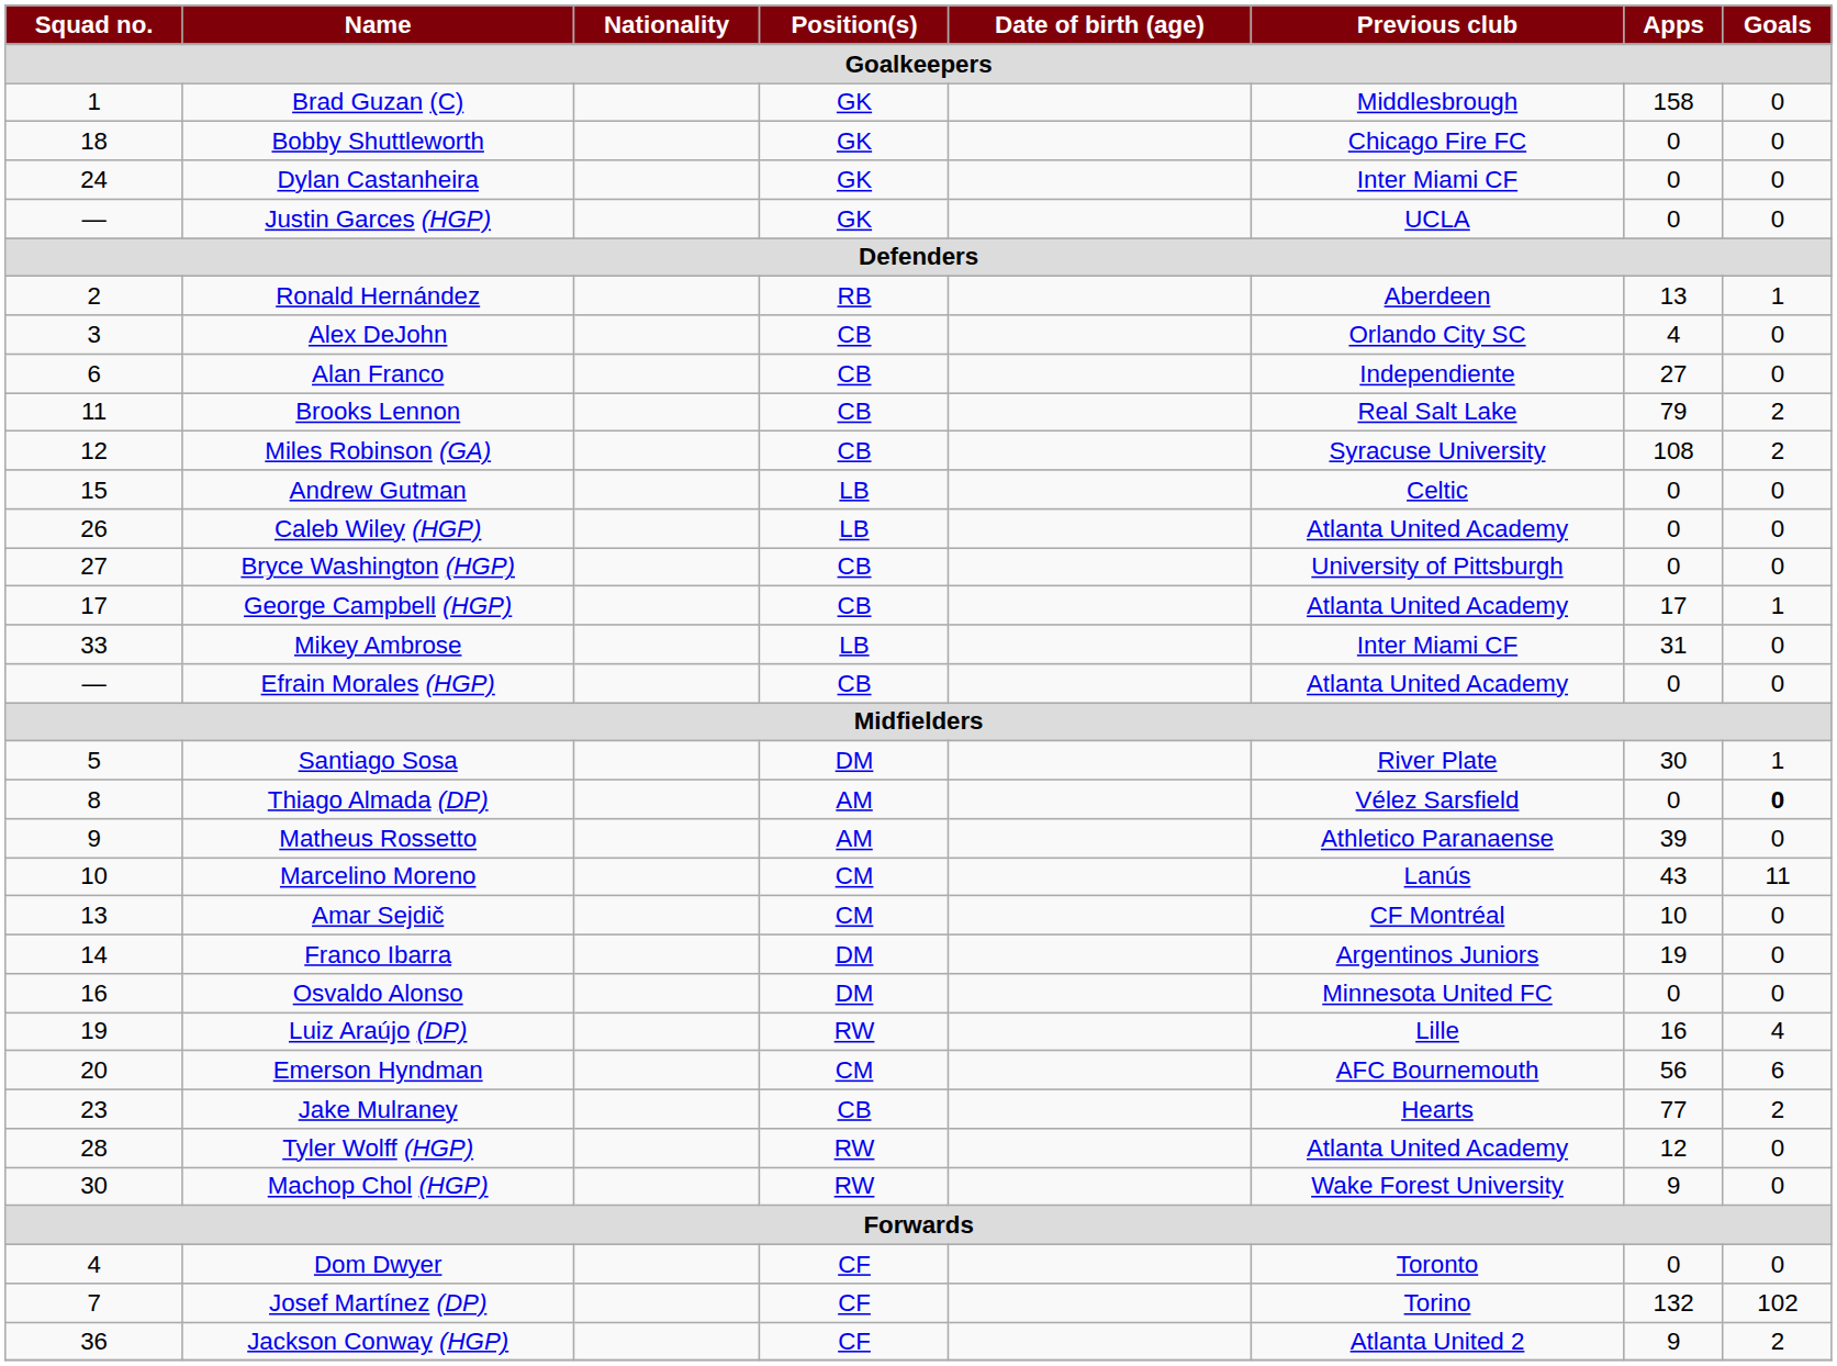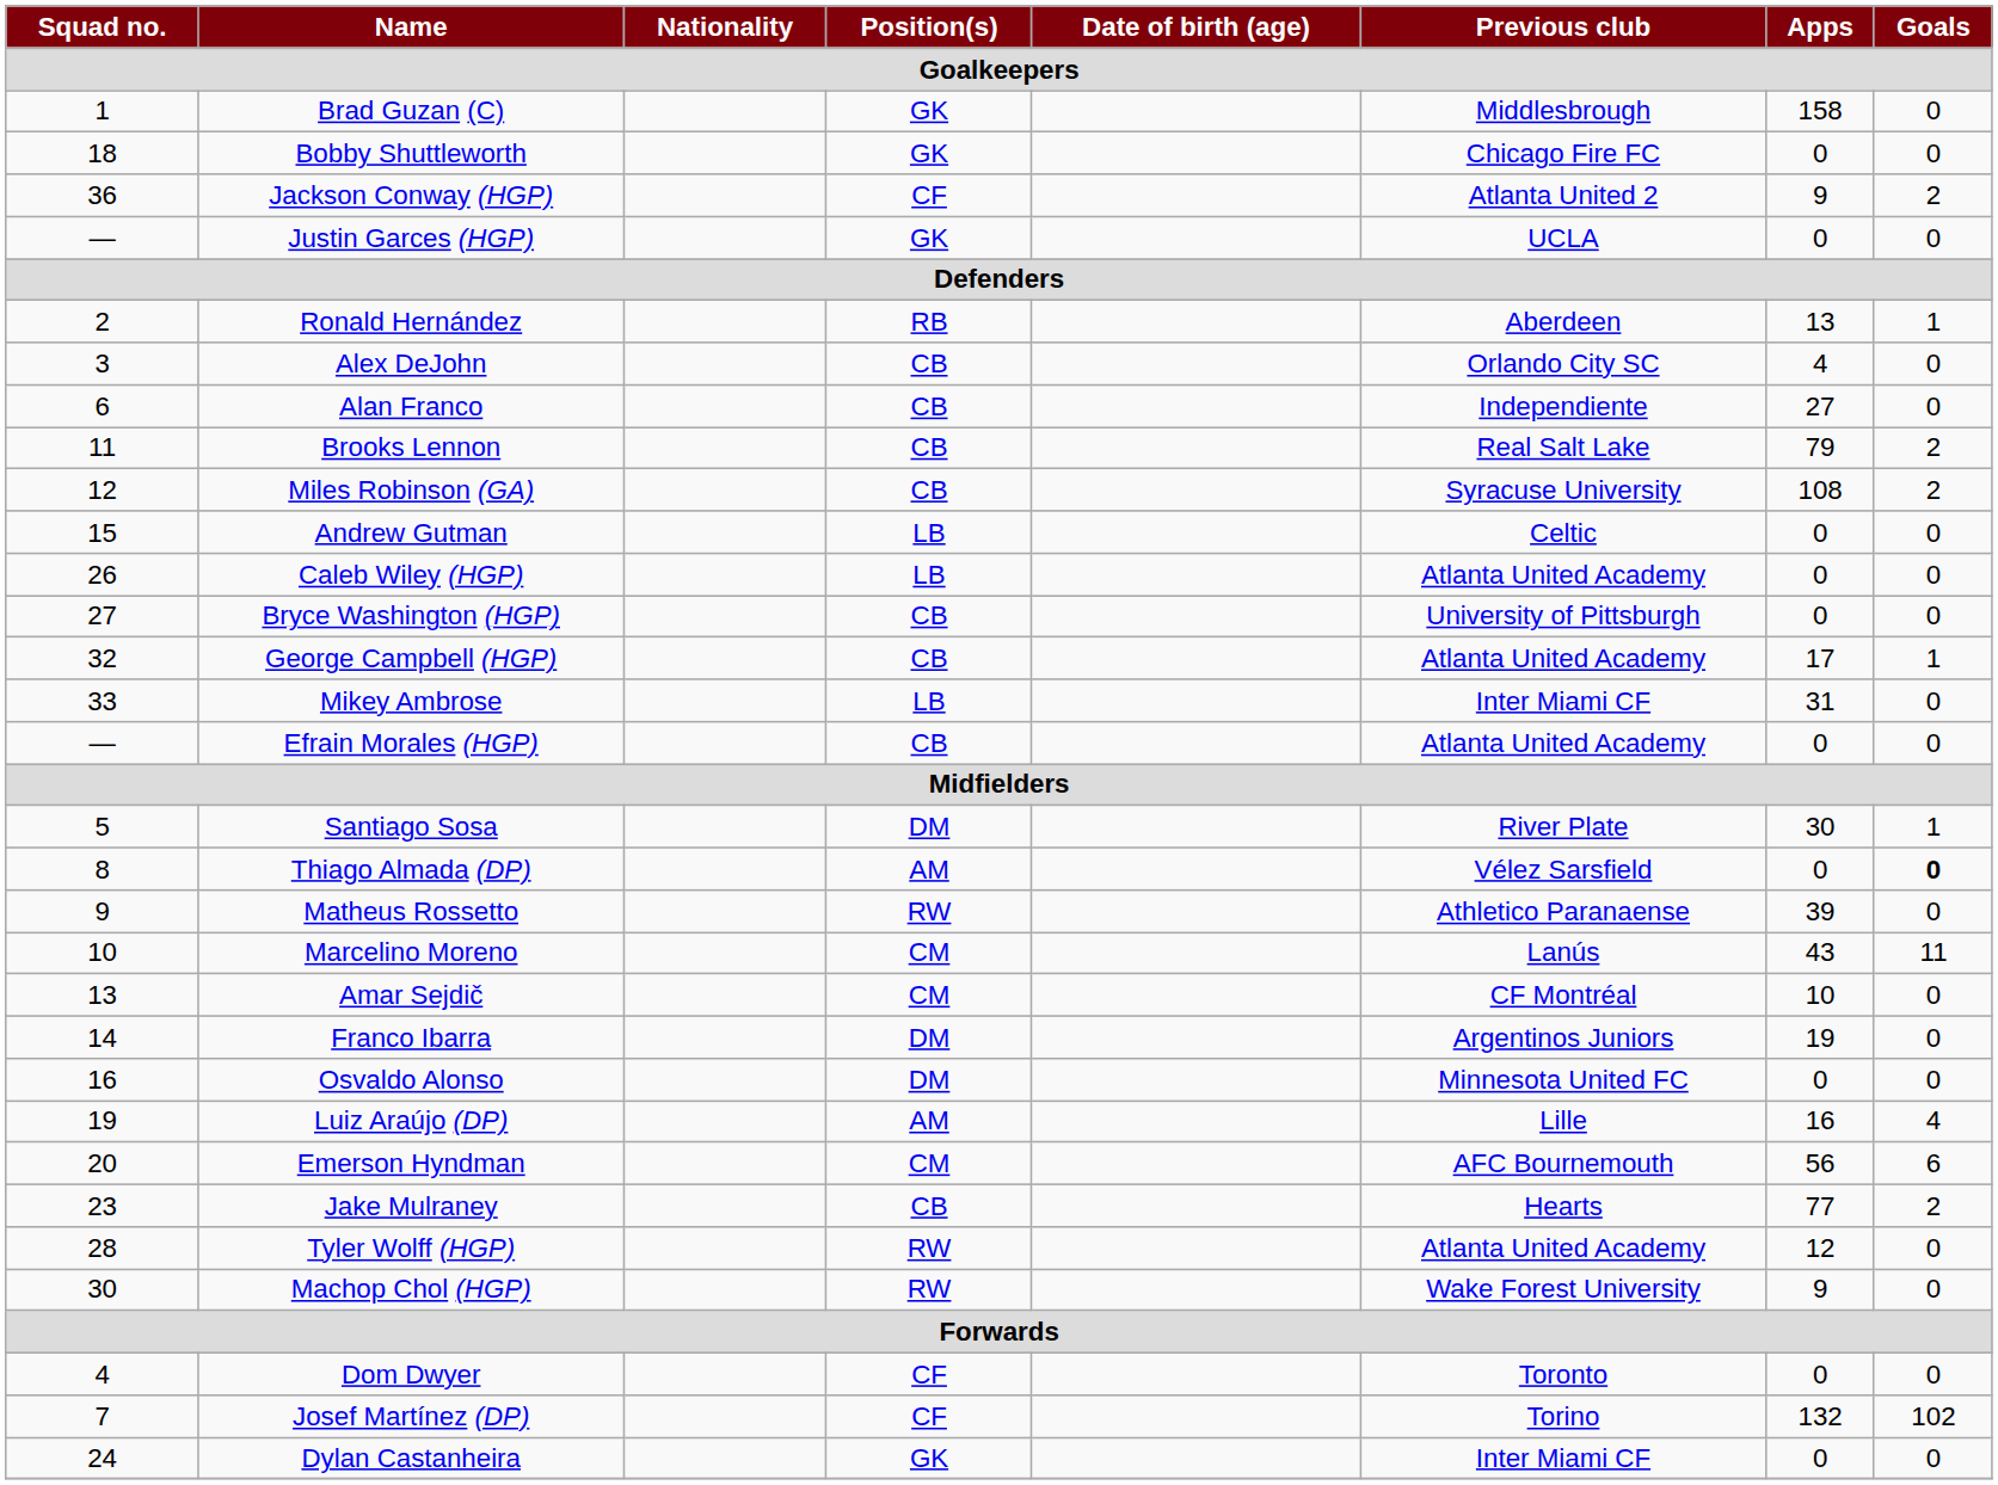 <table class="wikitable" style="text-align:center; font-size:90%; width:85%;">
 <tr>
 <th style="background:#80000a; color:#fff; text-align:center;">Squad no.</th>
 <th style="background:#80000a; color:#fff; text-align:center;">Name</th>
 <th style="background:#80000a; color:#fff; text-align:center;">Nationality</th>
 <th style="background:#80000a; color:#fff; text-align:center;">Position(s)</th>
 <th style="background:#80000a; color:#fff; text-align:center;">Date of birth (age)</th>
 <th style="background:#80000a; color:#fff; text-align:center;">Previous club</th>
 <th style="background:#80000a; color:#fff; text-align:center;">Apps</th>
 <th style="background:#80000a; color:#fff; text-align:center;">Goals</th>
 </tr>
 <tr>
 <th colspan="8" style="background:#dcdcdc; text-align:center;">Goalkeepers</th>
 </tr>
 <tr>
 <td>1</td>
 <td><a href='#'>Brad Guzan</a> <a href='#'>(C)</a></td>
 <td></td>
 <td><a href='#'>GK</a></td>
 <td></td>
 <td> <a href='#'>Middlesbrough</a></td>
 <td>158</td>
 <td>0</td>
 </tr>
 <tr>
 <td>18</td>
 <td><a href='#'>Bobby Shuttleworth</a></td>
 <td></td>
 <td><a href='#'>GK</a></td>
 <td></td>
 <td> <a href='#'>Chicago Fire FC</a></td>
 <td>0</td>
 <td>0</td>
 </tr>
 <tr>
-<td>24</td>
-<td><a href='#'>Dylan Castanheira</a></td>
+<td>36</td>
+<td><a href='#'>Jackson Conway</a> <em><a href='#'>(HGP)</a></em></td>
 <td></td>
-<td><a href='#'>GK</a></td>
+<td><a href='#'>CF</a></td>
 <td></td>
-<td> <a href='#'>Inter Miami CF</a></td>
-<td>0</td>
-<td>0</td>
+<td> <a href='#'>Atlanta United 2</a></td>
+<td>9</td>
+<td>2</td>
 </tr>
 <tr>
 <td>—</td>
 <td><a href='#'>Justin Garces</a> <em><a href='#'>(HGP)</a></em></td>
 <td></td>
 <td><a href='#'>GK</a></td>
 <td></td>
 <td> <a href='#'>UCLA</a></td>
 <td>0</td>
 <td>0</td>
 </tr>
 <tr>
 <th colspan="8" style="background:#dcdcdc; text-align:center;">Defenders</th>
 </tr>
 <tr>
 <td>2</td>
 <td><a href='#'>Ronald Hernández</a></td>
 <td></td>
 <td><a href='#'>RB</a></td>
 <td></td>
 <td> <a href='#'>Aberdeen</a></td>
 <td>13</td>
 <td>1</td>
 </tr>
 <tr>
 <td>3</td>
 <td><a href='#'>Alex DeJohn</a></td>
 <td></td>
 <td><a href='#'>CB</a></td>
 <td></td>
 <td> <a href='#'>Orlando City SC</a></td>
 <td>4</td>
 <td>0</td>
 </tr>
 <tr>
 <td>6</td>
 <td><a href='#'>Alan Franco</a></td>
 <td></td>
 <td><a href='#'>CB</a></td>
 <td></td>
 <td> <a href='#'>Independiente</a></td>
 <td>27</td>
 <td>0</td>
 </tr>
 <tr>
 <td>11</td>
 <td><a href='#'>Brooks Lennon</a></td>
 <td></td>
 <td><a href='#'>CB</a></td>
 <td></td>
 <td> <a href='#'>Real Salt Lake</a></td>
 <td>79</td>
 <td>2</td>
 </tr>
 <tr>
 <td>12</td>
 <td><a href='#'>Miles Robinson</a> <em><a href='#'>(GA)</a></em></td>
 <td></td>
 <td><a href='#'>CB</a></td>
 <td></td>
 <td> <a href='#'>Syracuse University</a></td>
 <td>108</td>
 <td>2</td>
 </tr>
 <tr>
 <td>15</td>
 <td><a href='#'>Andrew Gutman</a></td>
 <td></td>
 <td><a href='#'>LB</a></td>
 <td></td>
 <td> <a href='#'>Celtic</a></td>
 <td>0</td>
 <td>0</td>
 </tr>
 <tr>
 <td>26</td>
 <td><a href='#'>Caleb Wiley</a> <em><a href='#'>(HGP)</a></em></td>
 <td></td>
 <td><a href='#'>LB</a></td>
 <td></td>
 <td> <a href='#'>Atlanta United Academy</a></td>
 <td>0</td>
 <td>0</td>
 </tr>
 <tr>
 <td>27</td>
 <td><a href='#'>Bryce Washington</a> <em><a href='#'>(HGP)</a></em></td>
 <td></td>
 <td><a href='#'>CB</a></td>
 <td></td>
 <td> <a href='#'>University of Pittsburgh</a></td>
 <td>0</td>
 <td>0</td>
 </tr>
 <tr>
-<td>17</td>
+<td>32</td>
 <td><a href='#'>George Campbell</a> <em><a href='#'>(HGP)</a></em></td>
 <td></td>
 <td><a href='#'>CB</a></td>
 <td></td>
 <td> <a href='#'>Atlanta United Academy</a></td>
 <td>17</td>
 <td>1</td>
 </tr>
 <tr>
 <td>33</td>
 <td><a href='#'>Mikey Ambrose</a></td>
 <td></td>
 <td><a href='#'>LB</a></td>
 <td></td>
 <td> <a href='#'>Inter Miami CF</a></td>
 <td>31</td>
 <td>0</td>
 </tr>
 <tr>
 <td>—</td>
 <td><a href='#'>Efrain Morales</a> <em><a href='#'>(HGP)</a></em></td>
 <td></td>
 <td><a href='#'>CB</a></td>
 <td></td>
 <td> <a href='#'>Atlanta United Academy</a></td>
 <td>0</td>
 <td>0</td>
 </tr>
 <tr>
 <th colspan="8" style="background:#dcdcdc; text-align:center;">Midfielders</th>
 </tr>
 <tr>
 <td>5</td>
 <td><a href='#'>Santiago Sosa</a></td>
 <td></td>
 <td><a href='#'>DM</a></td>
 <td></td>
 <td> <a href='#'>River Plate</a></td>
 <td>30</td>
 <td>1</td>
 </tr>
 <tr>
 <td>8</td>
 <td><a href='#'>Thiago Almada</a> <em><a href='#'>(DP)</a></em></td>
 <td></td>
 <td><a href='#'>AM</a></td>
 <td></td>
 <td> <a href='#'>Vélez Sarsfield</a></td>
 <td>0</td>
 <td><strong>0</strong></td>
 </tr>
 <tr>
 <td>9</td>
 <td><a href='#'>Matheus Rossetto</a></td>
 <td></td>
-<td><a href='#'>AM</a></td>
+<td><a href='#'>RW</a></td>
 <td></td>
 <td> <a href='#'>Athletico Paranaense</a></td>
 <td>39</td>
 <td>0</td>
 </tr>
 <tr>
 <td>10</td>
 <td><a href='#'>Marcelino Moreno</a></td>
 <td></td>
 <td><a href='#'>CM</a></td>
 <td></td>
 <td> <a href='#'>Lanús</a></td>
 <td>43</td>
 <td>11</td>
 </tr>
 <tr>
 <td>13</td>
 <td><a href='#'>Amar Sejdič</a></td>
 <td></td>
 <td><a href='#'>CM</a></td>
 <td></td>
 <td> <a href='#'>CF Montréal</a></td>
 <td>10</td>
 <td>0</td>
 </tr>
 <tr>
 <td>14</td>
 <td><a href='#'>Franco Ibarra</a></td>
 <td></td>
 <td><a href='#'>DM</a></td>
 <td></td>
 <td> <a href='#'>Argentinos Juniors</a></td>
 <td>19</td>
 <td>0</td>
 </tr>
 <tr>
 <td>16</td>
 <td><a href='#'>Osvaldo Alonso</a></td>
 <td></td>
 <td><a href='#'>DM</a></td>
 <td></td>
 <td> <a href='#'>Minnesota United FC</a></td>
 <td>0</td>
 <td>0</td>
 </tr>
 <tr>
 <td>19</td>
 <td><a href='#'>Luiz Araújo</a> <em><a href='#'>(DP)</a></em></td>
 <td></td>
-<td><a href='#'>RW</a></td>
+<td><a href='#'>AM</a></td>
 <td></td>
 <td> <a href='#'>Lille</a></td>
 <td>16</td>
 <td>4</td>
 </tr>
 <tr>
 <td>20</td>
 <td><a href='#'>Emerson Hyndman</a></td>
 <td></td>
 <td><a href='#'>CM</a></td>
 <td></td>
 <td> <a href='#'>AFC Bournemouth</a></td>
 <td>56</td>
 <td>6</td>
 </tr>
 <tr>
 <td>23</td>
 <td><a href='#'>Jake Mulraney</a></td>
 <td></td>
 <td><a href='#'>CB</a></td>
 <td></td>
 <td> <a href='#'>Hearts</a></td>
 <td>77</td>
 <td>2</td>
 </tr>
 <tr>
 <td>28</td>
 <td><a href='#'>Tyler Wolff</a> <em><a href='#'>(HGP)</a></em></td>
 <td></td>
 <td><a href='#'>RW</a></td>
 <td></td>
 <td> <a href='#'>Atlanta United Academy</a></td>
 <td>12</td>
 <td>0</td>
 </tr>
 <tr>
 <td>30</td>
 <td><a href='#'>Machop Chol</a> <em><a href='#'>(HGP)</a></em></td>
 <td></td>
 <td><a href='#'>RW</a></td>
 <td></td>
 <td> <a href='#'>Wake Forest University</a></td>
 <td>9</td>
 <td>0</td>
 </tr>
 <tr>
 <th colspan="8" style="background:#dcdcdc; text-align:center;">Forwards</th>
 </tr>
 <tr>
 <td>4</td>
 <td><a href='#'>Dom Dwyer</a></td>
 <td></td>
 <td><a href='#'>CF</a></td>
 <td></td>
 <td> <a href='#'>Toronto</a></td>
 <td>0</td>
 <td>0</td>
 </tr>
 <tr>
 <td>7</td>
 <td><a href='#'>Josef Martínez</a> <em><a href='#'>(DP)</a></em></td>
 <td></td>
 <td><a href='#'>CF</a></td>
 <td></td>
 <td> <a href='#'>Torino</a></td>
 <td>132</td>
 <td>102</td>
 </tr>
 <tr>
-<td>36</td>
-<td><a href='#'>Jackson Conway</a> <em><a href='#'>(HGP)</a></em></td>
+<td>24</td>
+<td><a href='#'>Dylan Castanheira</a></td>
 <td></td>
-<td><a href='#'>CF</a></td>
+<td><a href='#'>GK</a></td>
 <td></td>
-<td> <a href='#'>Atlanta United 2</a></td>
-<td>9</td>
-<td>2</td>
+<td> <a href='#'>Inter Miami CF</a></td>
+<td>0</td>
+<td>0</td>
 </tr>
 <tr>
 </tr>
 </table>
